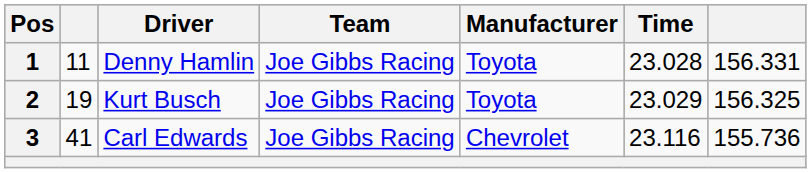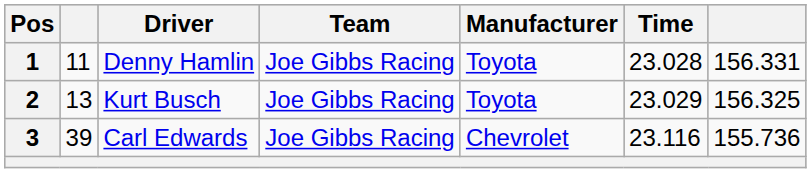 <table class="wikitable" style="font-size:95%">
 <tr>
 <th>Pos</th>
 <th></th>
 <th>Driver</th>
 <th>Team</th>
 <th>Manufacturer</th>
 <th>Time</th>
 <th></th>
 </tr>
 <tr>
 <th>1</th>
 <td>11</td>
 <td><a href='#'>Denny Hamlin</a></td>
 <td><a href='#'>Joe Gibbs Racing</a></td>
 <td><a href='#'>Toyota</a></td>
 <td>23.028</td>
 <td>156.331</td>
 </tr>
 <tr>
 <th>2</th>
-<td>19</td>
+<td>13</td>
 <td><a href='#'>Kurt Busch</a></td>
 <td><a href='#'>Joe Gibbs Racing</a></td>
 <td><a href='#'>Toyota</a></td>
 <td>23.029</td>
 <td>156.325</td>
 </tr>
 <tr>
 <th>3</th>
-<td>41</td>
+<td>39</td>
 <td><a href='#'>Carl Edwards</a></td>
 <td><a href='#'>Joe Gibbs Racing</a></td>
 <td><a href='#'>Chevrolet</a></td>
 <td>23.116</td>
 <td>155.736</td>
 </tr>
 <tr>
 <th colspan="7"></th>
 </tr>
 </table>
